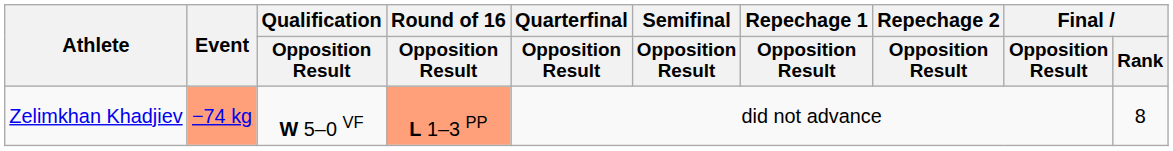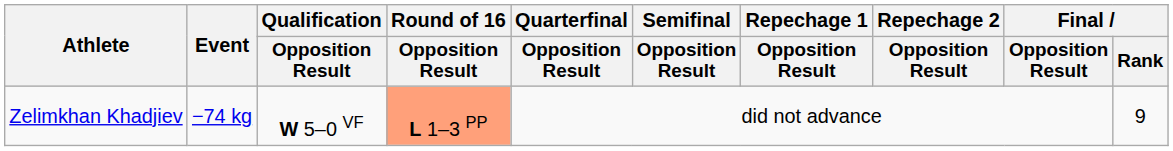 <table class="wikitable" style="font-size:90%">
 <tr>
 <th rowspan=2>Athlete</th>
 <th rowspan=2>Event</th>
 <th>Qualification</th>
 <th>Round of 16</th>
 <th>Quarterfinal</th>
 <th>Semifinal</th>
 <th>Repechage 1</th>
 <th>Repechage 2</th>
 <th colspan=2>Final / </th>
 </tr>
 <tr style="font-size: 95%">
 <th>Opposition<br>Result</th>
 <th>Opposition<br>Result</th>
 <th>Opposition<br>Result</th>
 <th>Opposition<br>Result</th>
 <th>Opposition<br>Result</th>
 <th>Opposition<br>Result</th>
 <th>Opposition<br>Result</th>
 <th>Rank</th>
 </tr>
 <tr align=center>
 <td align=left><a href='#'>Zelimkhan Khadjiev</a></td>
-<td align=left style="background: lightsalmon;"><a href='#'>−74 kg</a></td>
+<td align=left><a href='#'>−74 kg</a></td>
 <td><br><strong>W</strong> 5–0 <sup>VF</sup></td>
 <td style="background: lightsalmon;"><br><strong>L</strong> 1–3 <sup>PP</sup></td>
 <td colspan=5>did not advance</td>
-<td>8</td>
+<td>9</td>
 </tr>
 </table>
